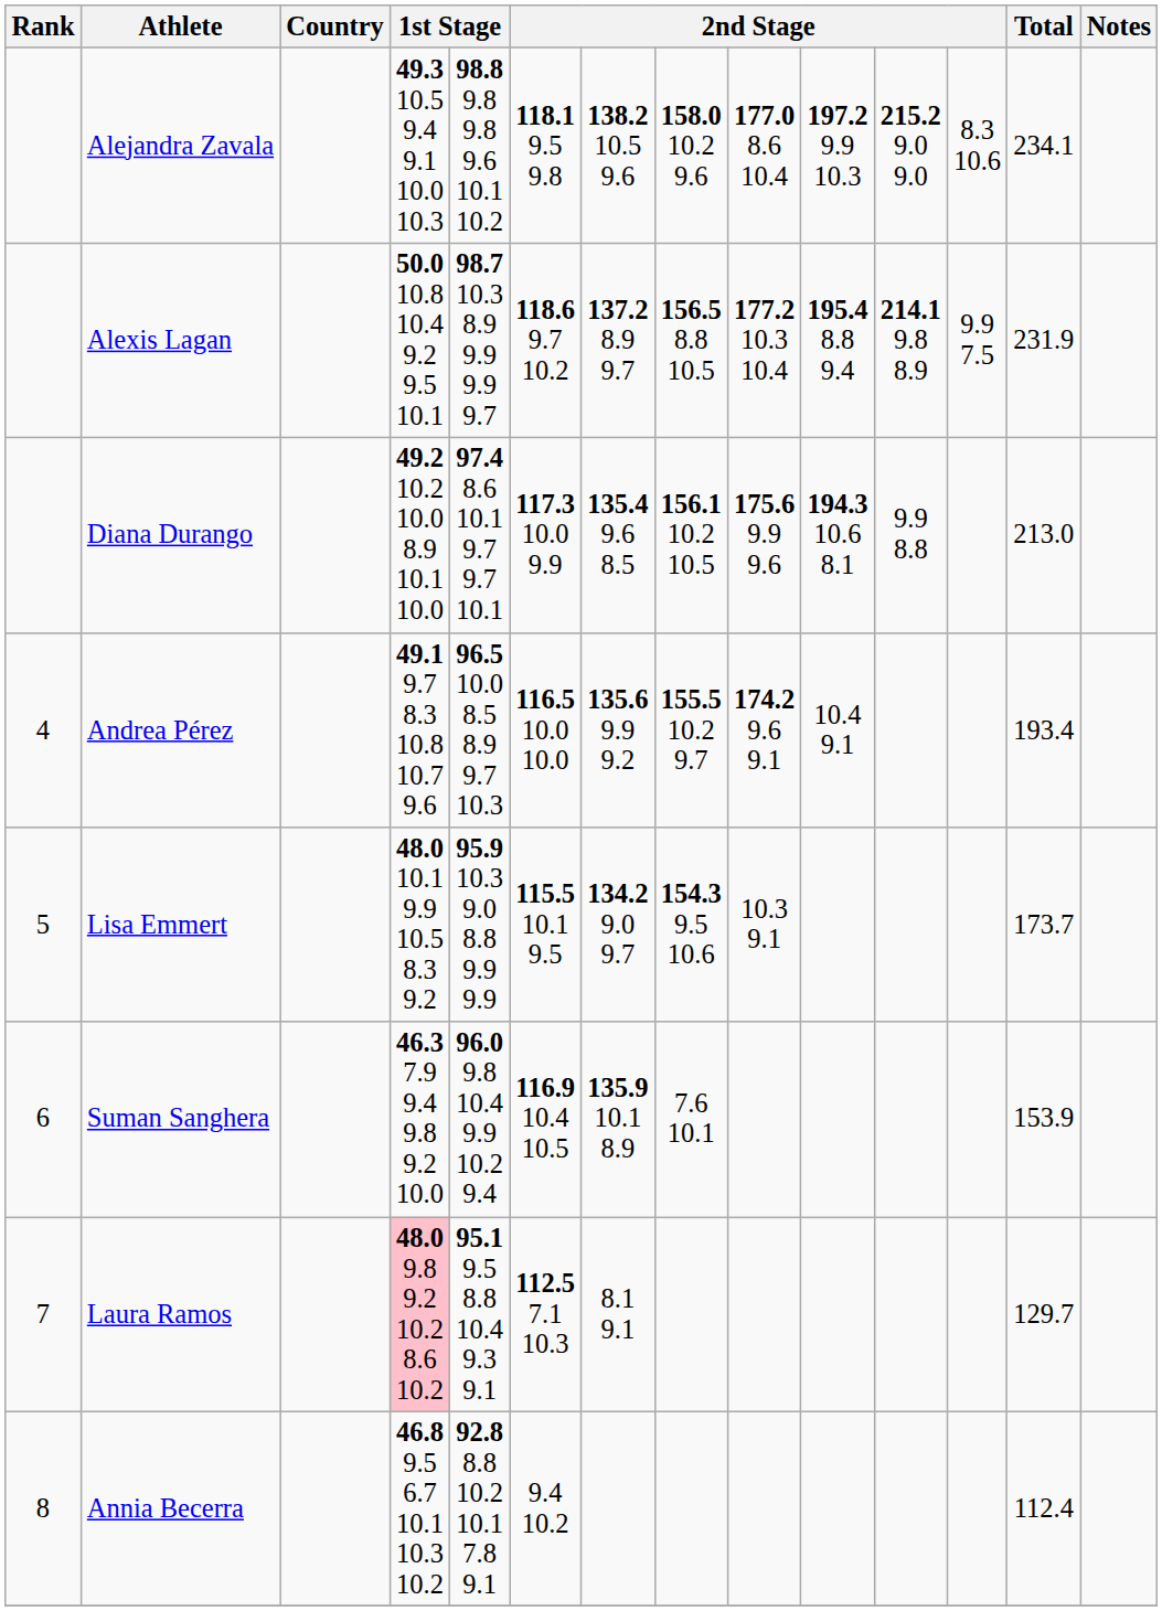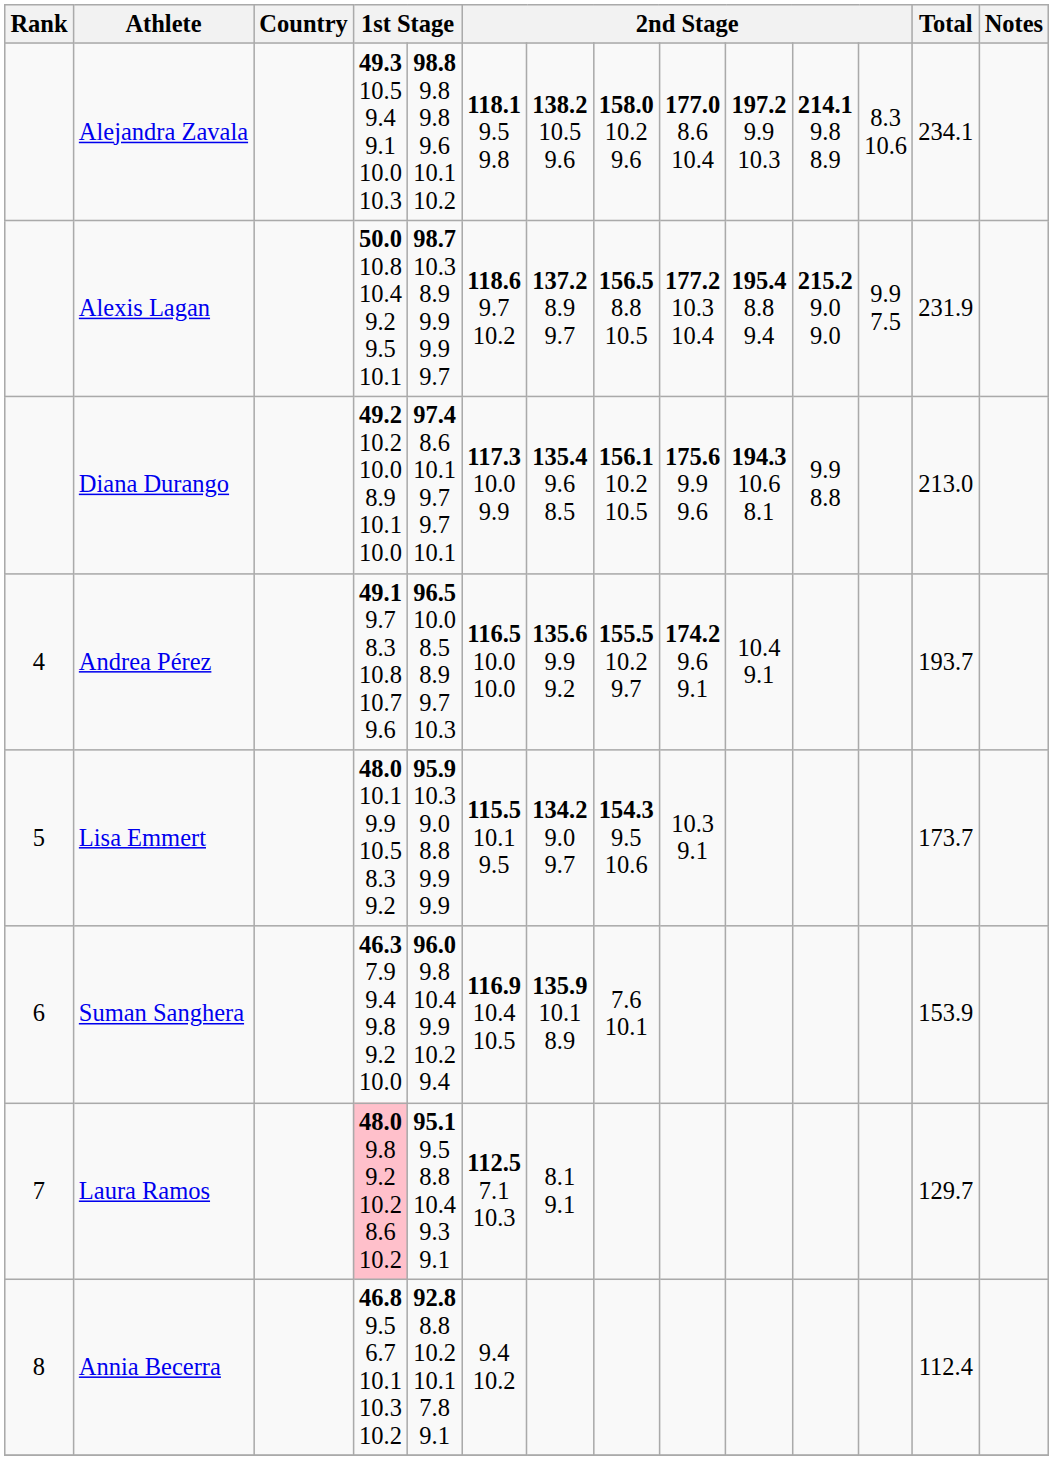 <table class="wikitable sortable" style="text-align:center">
 <tr>
 <th>Rank</th>
 <th>Athlete</th>
 <th>Country</th>
 <th colspan="2">1st Stage</th>
 <th colspan="7">2nd Stage</th>
 <th>Total</th>
 <th>Notes</th>
 </tr>
 <tr>
 <td></td>
 <td align=left><a href='#'>Alejandra Zavala</a></td>
 <td align=left></td>
 <td><strong>49.3</strong><br>10.5<br>9.4<br>9.1<br>10.0<br>10.3</td>
 <td><strong>98.8</strong><br>9.8<br>9.8<br>9.6<br>10.1<br>10.2</td>
 <td><strong>118.1</strong><br>9.5<br>9.8</td>
 <td><strong>138.2</strong><br>10.5<br>9.6</td>
 <td><strong>158.0</strong><br>10.2<br>9.6</td>
 <td><strong>177.0</strong><br>8.6<br>10.4</td>
 <td><strong>197.2</strong><br>9.9<br>10.3</td>
-<td><strong>215.2</strong><br>9.0<br>9.0</td>
+<td><strong>214.1</strong><br>9.8<br>8.9</td>
 <td>8.3<br>10.6</td>
 <td>234.1</td>
 <td></td>
 </tr>
 <tr>
 <td></td>
 <td align=left><a href='#'>Alexis Lagan</a></td>
 <td align=left></td>
 <td><strong>50.0</strong><br>10.8<br>10.4<br>9.2<br>9.5<br>10.1</td>
 <td><strong>98.7</strong><br>10.3<br>8.9<br>9.9<br>9.9<br>9.7</td>
 <td><strong>118.6</strong><br>9.7<br>10.2</td>
 <td><strong>137.2</strong><br>8.9<br>9.7</td>
 <td><strong>156.5</strong><br>8.8<br>10.5</td>
 <td><strong>177.2</strong><br>10.3<br>10.4</td>
 <td><strong>195.4</strong><br>8.8<br>9.4</td>
-<td><strong>214.1</strong><br>9.8<br>8.9</td>
+<td><strong>215.2</strong><br>9.0<br>9.0</td>
 <td>9.9<br>7.5</td>
 <td>231.9</td>
 <td></td>
 </tr>
 <tr>
 <td></td>
 <td align=left><a href='#'>Diana Durango</a></td>
 <td align=left></td>
 <td><strong>49.2</strong><br>10.2<br>10.0<br>8.9<br>10.1<br>10.0</td>
 <td><strong>97.4</strong><br>8.6<br>10.1<br>9.7<br>9.7<br>10.1</td>
 <td><strong>117.3</strong><br>10.0<br>9.9</td>
 <td><strong>135.4</strong><br>9.6<br>8.5</td>
 <td><strong>156.1</strong><br>10.2<br>10.5</td>
 <td><strong>175.6</strong><br>9.9<br>9.6</td>
 <td><strong>194.3</strong><br>10.6<br>8.1</td>
 <td>9.9<br>8.8</td>
 <td></td>
 <td>213.0</td>
 <td></td>
 </tr>
 <tr>
 <td>4</td>
 <td align=left><a href='#'>Andrea Pérez</a></td>
 <td align=left></td>
 <td><strong>49.1</strong><br>9.7<br>8.3<br>10.8<br>10.7<br>9.6</td>
 <td><strong>96.5</strong><br>10.0<br>8.5<br>8.9<br>9.7<br>10.3</td>
 <td><strong>116.5</strong><br>10.0<br>10.0</td>
 <td><strong>135.6</strong><br>9.9<br>9.2</td>
 <td><strong>155.5</strong><br>10.2<br>9.7</td>
 <td><strong>174.2</strong><br>9.6<br>9.1</td>
 <td>10.4<br>9.1</td>
 <td></td>
 <td></td>
-<td>193.4</td>
+<td>193.7</td>
 <td></td>
 </tr>
 <tr>
 <td>5</td>
 <td align=left><a href='#'>Lisa Emmert</a></td>
 <td align=left></td>
 <td><strong>48.0</strong><br>10.1<br>9.9<br>10.5<br>8.3<br>9.2</td>
 <td><strong>95.9</strong><br>10.3<br>9.0<br>8.8<br>9.9<br>9.9</td>
 <td><strong>115.5</strong><br>10.1<br>9.5</td>
 <td><strong>134.2</strong><br>9.0<br>9.7</td>
 <td><strong>154.3</strong><br>9.5<br>10.6</td>
 <td>10.3<br>9.1</td>
 <td></td>
 <td></td>
 <td></td>
 <td>173.7</td>
 <td></td>
 </tr>
 <tr>
 <td>6</td>
 <td align=left><a href='#'>Suman Sanghera</a></td>
 <td align=left></td>
 <td><strong>46.3</strong><br>7.9<br>9.4<br>9.8<br>9.2<br>10.0</td>
 <td><strong>96.0</strong><br>9.8<br>10.4<br>9.9<br>10.2<br>9.4</td>
 <td><strong>116.9</strong><br>10.4<br>10.5</td>
 <td><strong>135.9</strong><br>10.1<br>8.9</td>
 <td>7.6<br>10.1</td>
 <td></td>
 <td></td>
 <td></td>
 <td></td>
 <td>153.9</td>
 <td></td>
 </tr>
 <tr>
 <td>7</td>
 <td align=left><a href='#'>Laura Ramos</a></td>
 <td align=left></td>
 <td style="background: pink;"><strong>48.0</strong><br>9.8<br>9.2<br>10.2<br>8.6<br>10.2</td>
 <td><strong>95.1</strong><br>9.5<br>8.8<br>10.4<br>9.3<br>9.1</td>
 <td><strong>112.5</strong><br>7.1<br>10.3</td>
 <td>8.1<br>9.1</td>
 <td></td>
 <td></td>
 <td></td>
 <td></td>
 <td></td>
 <td>129.7</td>
 <td></td>
 </tr>
 <tr>
 <td>8</td>
 <td align=left><a href='#'>Annia Becerra</a></td>
 <td align=left></td>
 <td><strong>46.8</strong><br>9.5<br>6.7<br>10.1<br>10.3<br>10.2</td>
 <td><strong>92.8</strong><br>8.8<br>10.2<br>10.1<br>7.8<br>9.1</td>
 <td>9.4<br>10.2</td>
 <td></td>
 <td></td>
 <td></td>
 <td></td>
 <td></td>
 <td></td>
 <td>112.4</td>
 <td></td>
 </tr>
 <tr>
 </tr>
 </table>
